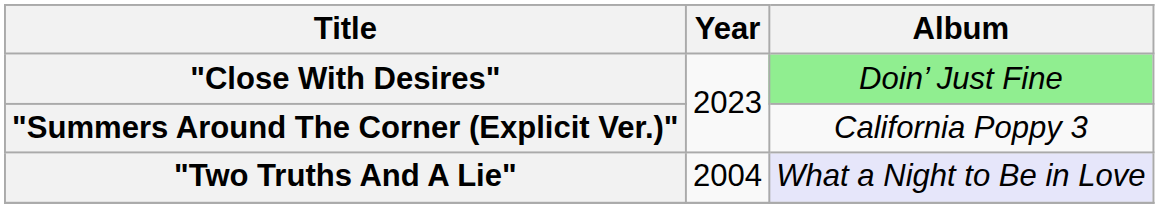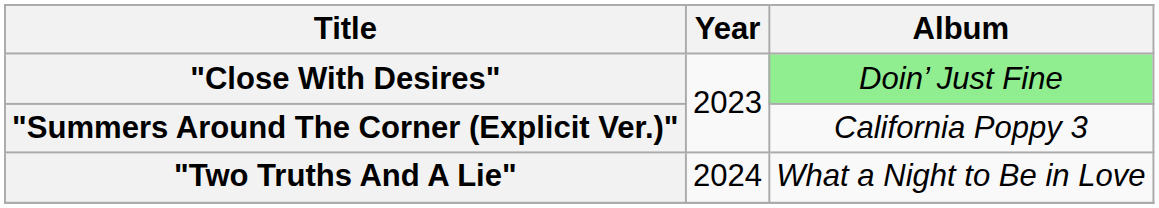 <table class="wikitable plainrowheaders" style="text-align:center;">
 <tr>
 <th scope="col">Title</th>
 <th scope="col">Year</th>
 <th scope="col">Album</th>
 </tr>
 <tr>
 <th scope="row">"Close With Desires"<br></th>
 <td rowspan="2">2023</td>
 <td style="background: lightgreen;"><em>Doin’ Just Fine</em></td>
 </tr>
 <tr>
 <th scope="row">"Summers Around The Corner (Explicit Ver.)"<br></th>
 <td><em>California Poppy 3</em></td>
 </tr>
 <tr>
 <th scope="row">"Two Truths And A Lie"<br></th>
-<td>2004</td>
-<td style="background: lavender;"><em>What a Night to Be in Love</em></td>
+<td>2024</td>
+<td><em>What a Night to Be in Love</em></td>
 </tr>
 <tr>
 </tr>
 </table>
